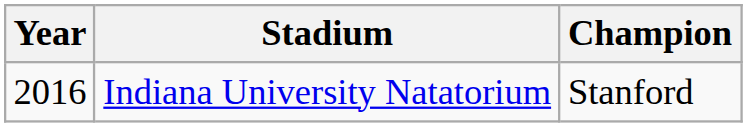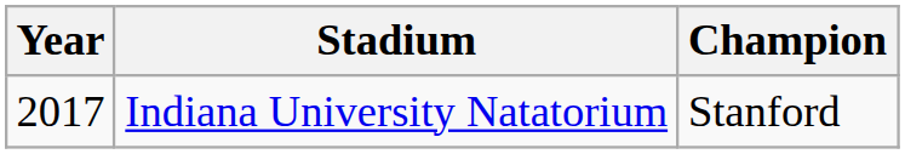 <table class="wikitable">
 <tr>
 <th>Year</th>
 <th>Stadium</th>
 <th>Champion</th>
 </tr>
 <tr>
-<td>2016</td>
+<td>2017</td>
 <td><a href='#'>Indiana University Natatorium</a></td>
 <td>Stanford</td>
 </tr>
 </table>
